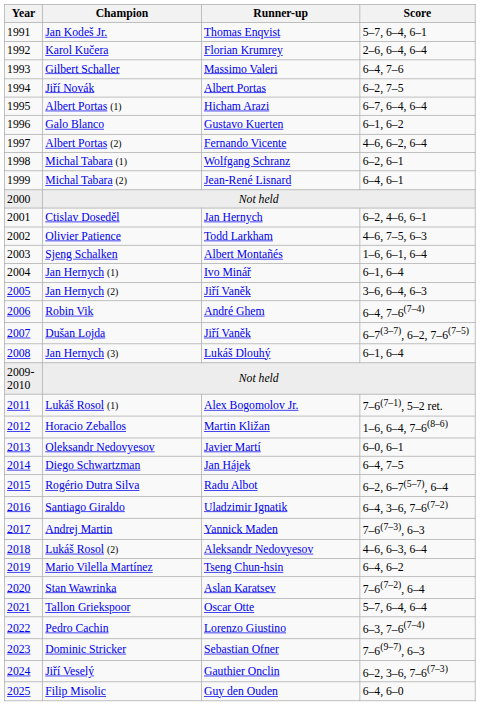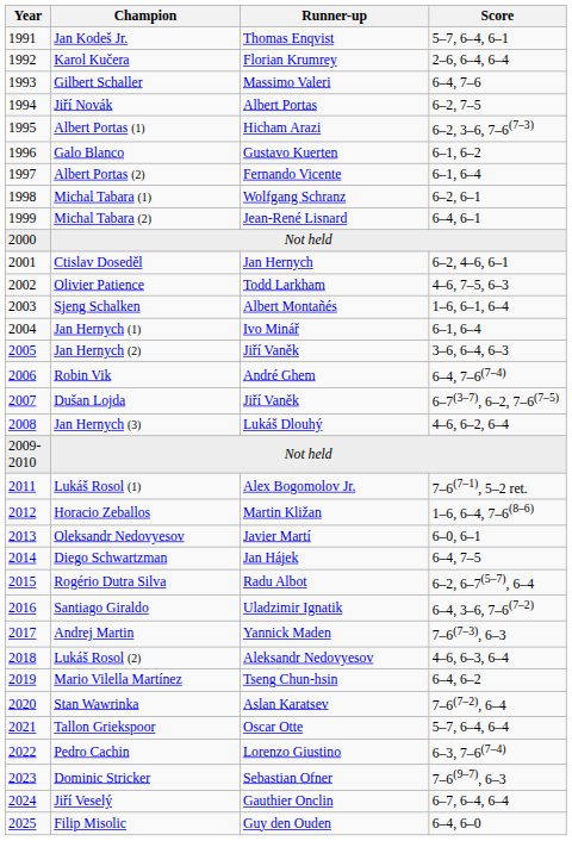 <table class="wikitable">
 <tr>
 <th style="width:45px">Year</th>
 <th style="width:210px">Champion</th>
 <th style="width:210px">Runner-up</th>
 <th style="width:150px">Score</th>
 </tr>
 <tr>
 <td>1991</td>
 <td> <a href='#'>Jan Kodeš Jr.</a></td>
 <td> <a href='#'>Thomas Enqvist</a></td>
 <td>5–7, 6–4, 6–1</td>
 </tr>
 <tr>
 <td>1992</td>
 <td> <a href='#'>Karol Kučera</a></td>
 <td> <a href='#'>Florian Krumrey</a></td>
 <td>2–6, 6–4, 6–4</td>
 </tr>
 <tr>
 <td>1993</td>
 <td> <a href='#'>Gilbert Schaller</a></td>
 <td> <a href='#'>Massimo Valeri</a></td>
 <td>6–4, 7–6</td>
 </tr>
 <tr>
 <td>1994</td>
 <td> <a href='#'>Jiří Novák</a></td>
 <td> <a href='#'>Albert Portas</a></td>
 <td>6–2, 7–5</td>
 </tr>
 <tr>
 <td>1995</td>
 <td> <a href='#'>Albert Portas</a> <small>(1)</small></td>
 <td> <a href='#'>Hicham Arazi</a></td>
-<td>6–7, 6–4, 6–4</td>
+<td>6–2, 3–6, 7–6<sup>(7–3)</sup></td>
 </tr>
 <tr>
 <td>1996</td>
 <td> <a href='#'>Galo Blanco</a></td>
 <td> <a href='#'>Gustavo Kuerten</a></td>
 <td>6–1, 6–2</td>
 </tr>
 <tr>
 <td>1997</td>
 <td> <a href='#'>Albert Portas</a> <small>(2)</small></td>
 <td> <a href='#'>Fernando Vicente</a></td>
-<td>4–6, 6–2, 6–4</td>
+<td>6–1, 6–4</td>
 </tr>
 <tr>
 <td>1998</td>
 <td> <a href='#'>Michal Tabara</a> <small>(1)</small></td>
 <td> <a href='#'>Wolfgang Schranz</a></td>
 <td>6–2, 6–1</td>
 </tr>
 <tr>
 <td>1999</td>
 <td> <a href='#'>Michal Tabara</a> <small>(2)</small></td>
 <td> <a href='#'>Jean-René Lisnard</a></td>
 <td>6–4, 6–1</td>
 </tr>
 <tr>
 <td style="background:#ededed">2000</td>
 <td colspan=3 align=center style="background:#ededed"><em>Not held</em></td>
 </tr>
 <tr>
 <td>2001</td>
 <td> <a href='#'>Ctislav Doseděl</a></td>
 <td> <a href='#'>Jan Hernych</a></td>
 <td>6–2, 4–6, 6–1</td>
 </tr>
 <tr>
 <td>2002</td>
 <td> <a href='#'>Olivier Patience</a></td>
 <td> <a href='#'>Todd Larkham</a></td>
 <td>4–6, 7–5, 6–3</td>
 </tr>
 <tr>
 <td>2003</td>
 <td> <a href='#'>Sjeng Schalken</a></td>
 <td> <a href='#'>Albert Montañés</a></td>
 <td>1–6, 6–1, 6–4</td>
 </tr>
 <tr>
 <td>2004</td>
 <td> <a href='#'>Jan Hernych</a> <small>(1)</small></td>
 <td> <a href='#'>Ivo Minář</a></td>
 <td>6–1, 6–4</td>
 </tr>
 <tr>
 <td><a href='#'>2005</a></td>
 <td> <a href='#'>Jan Hernych</a> <small>(2)</small></td>
 <td> <a href='#'>Jiří Vaněk</a></td>
 <td>3–6, 6–4, 6–3</td>
 </tr>
 <tr>
 <td><a href='#'>2006</a></td>
 <td> <a href='#'>Robin Vik</a></td>
 <td> <a href='#'>André Ghem</a></td>
 <td>6–4, 7–6<sup>(7–4)</sup></td>
 </tr>
 <tr>
 <td><a href='#'>2007</a></td>
 <td> <a href='#'>Dušan Lojda</a></td>
 <td> <a href='#'>Jiří Vaněk</a></td>
 <td>6–7<sup>(3–7)</sup>, 6–2, 7–6<sup>(7–5)</sup></td>
 </tr>
 <tr>
 <td><a href='#'>2008</a></td>
 <td> <a href='#'>Jan Hernych</a> <small>(3)</small></td>
 <td> <a href='#'>Lukáš Dlouhý</a></td>
-<td>6–1, 6–4</td>
+<td>4–6, 6–2, 6–4</td>
 </tr>
 <tr>
 <td style="background:#ededed">2009- 2010</td>
 <td colspan=3 align=center style="background:#ededed"><em>Not held</em></td>
 </tr>
 <tr>
 <td><a href='#'>2011</a></td>
 <td> <a href='#'>Lukáš Rosol</a> <small>(1)</small></td>
 <td> <a href='#'>Alex Bogomolov Jr.</a></td>
 <td>7–6<sup>(7–1)</sup>, 5–2 ret.</td>
 </tr>
 <tr>
 <td><a href='#'>2012</a></td>
 <td> <a href='#'>Horacio Zeballos</a></td>
 <td> <a href='#'>Martin Kližan</a></td>
 <td>1–6, 6–4, 7–6<sup>(8–6)</sup></td>
 </tr>
 <tr>
 <td><a href='#'>2013</a></td>
 <td> <a href='#'>Oleksandr Nedovyesov</a></td>
 <td>  <a href='#'>Javier Martí</a></td>
 <td>6–0, 6–1</td>
 </tr>
 <tr>
 <td><a href='#'>2014</a></td>
 <td> <a href='#'>Diego Schwartzman</a></td>
 <td> <a href='#'>Jan Hájek</a></td>
 <td>6–4, 7–5</td>
 </tr>
 <tr>
 <td><a href='#'>2015</a></td>
 <td> <a href='#'>Rogério Dutra Silva</a></td>
 <td> <a href='#'>Radu Albot</a></td>
 <td>6–2, 6–7<sup>(5–7)</sup>, 6–4</td>
 </tr>
 <tr>
 <td><a href='#'>2016</a></td>
 <td> <a href='#'>Santiago Giraldo</a></td>
 <td> <a href='#'>Uladzimir Ignatik</a></td>
 <td>6–4, 3–6, 7–6<sup>(7–2)</sup></td>
 </tr>
 <tr>
 <td><a href='#'>2017</a></td>
 <td> <a href='#'>Andrej Martin</a></td>
 <td> <a href='#'>Yannick Maden</a></td>
 <td>7–6<sup>(7–3)</sup>, 6–3</td>
 </tr>
 <tr>
 <td><a href='#'>2018</a></td>
 <td> <a href='#'>Lukáš Rosol</a> <small>(2)</small></td>
 <td> <a href='#'>Aleksandr Nedovyesov</a></td>
 <td>4–6, 6–3, 6–4</td>
 </tr>
 <tr>
 <td><a href='#'>2019</a></td>
 <td> <a href='#'>Mario Vilella Martínez</a></td>
 <td> <a href='#'>Tseng Chun-hsin</a></td>
 <td>6–4, 6–2</td>
 </tr>
 <tr>
 <td><a href='#'>2020</a></td>
 <td> <a href='#'>Stan Wawrinka</a></td>
 <td> <a href='#'>Aslan Karatsev</a></td>
 <td>7–6<sup>(7–2)</sup>, 6–4</td>
 </tr>
 <tr>
 <td><a href='#'>2021</a></td>
 <td> <a href='#'>Tallon Griekspoor</a></td>
 <td> <a href='#'>Oscar Otte</a></td>
 <td>5–7, 6–4, 6–4</td>
 </tr>
 <tr>
 <td><a href='#'>2022</a></td>
 <td> <a href='#'>Pedro Cachin</a></td>
 <td> <a href='#'>Lorenzo Giustino</a></td>
 <td>6–3, 7–6<sup>(7–4)</sup></td>
 </tr>
 <tr>
 <td><a href='#'>2023</a></td>
 <td> <a href='#'>Dominic Stricker</a></td>
 <td> <a href='#'>Sebastian Ofner</a></td>
 <td>7–6<sup>(9–7)</sup>, 6–3</td>
 </tr>
 <tr>
 <td><a href='#'>2024</a></td>
 <td> <a href='#'>Jiří Veselý</a></td>
 <td> <a href='#'>Gauthier Onclin</a></td>
-<td>6–2, 3–6, 7–6<sup>(7–3)</sup></td>
+<td>6–7, 6–4, 6–4</td>
 </tr>
 <tr>
 <td><a href='#'>2025</a></td>
 <td> <a href='#'>Filip Misolic</a></td>
 <td> <a href='#'>Guy den Ouden</a></td>
 <td>6–4, 6–0</td>
 </tr>
 </table>
